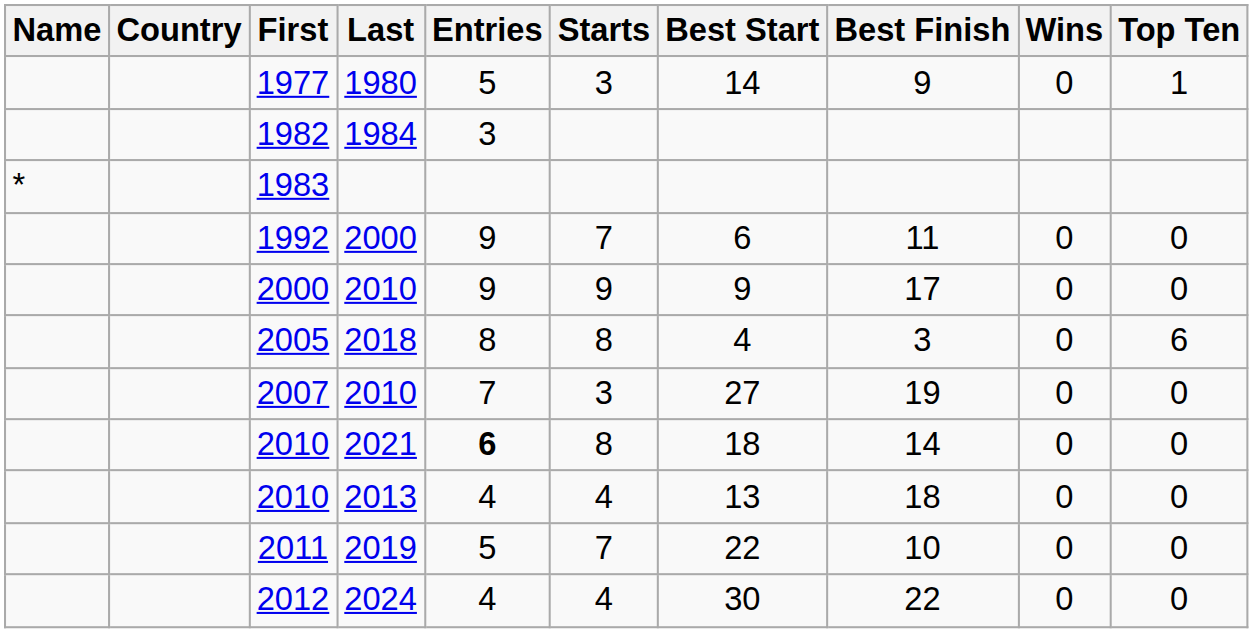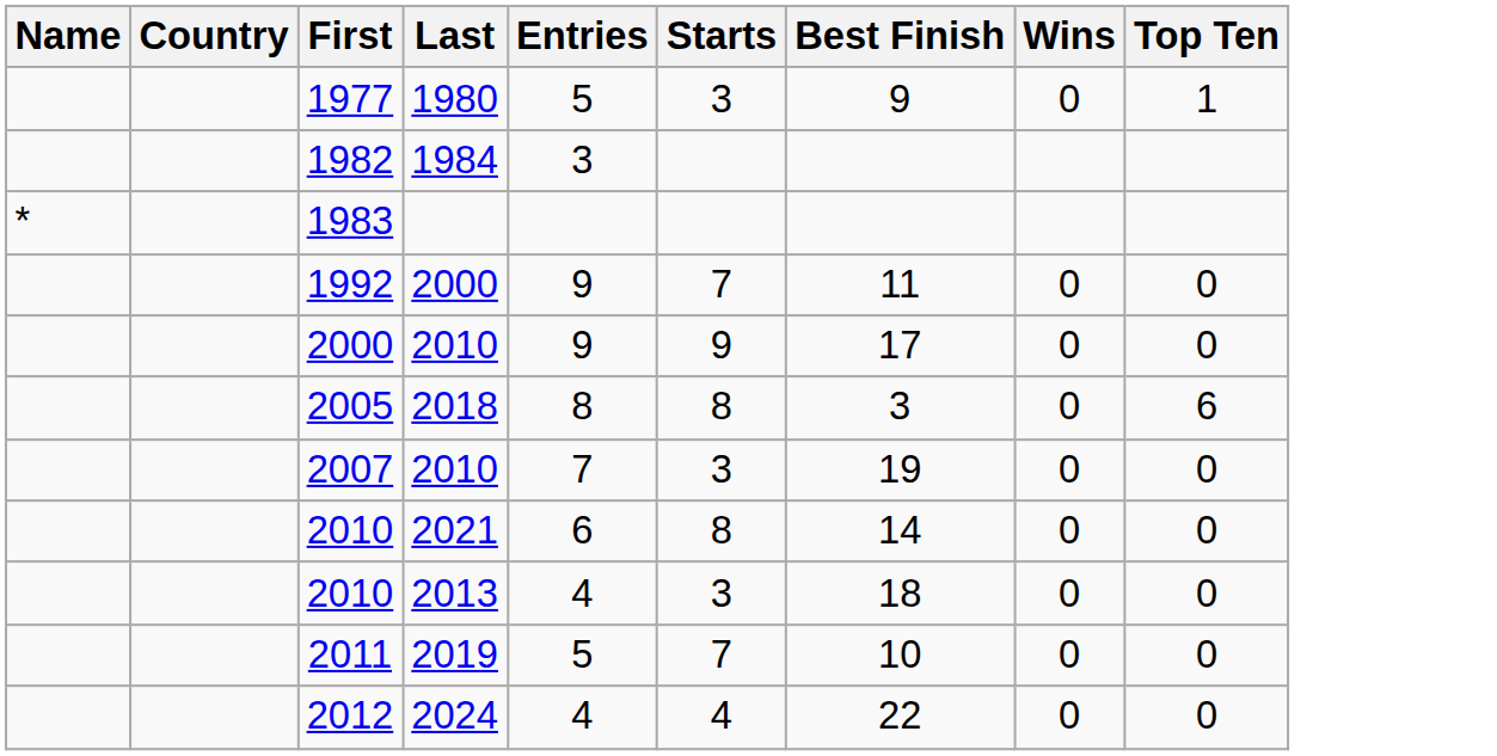 <table class="wikitable sortable" style="text-align:center;">
 <tr>
 <th>Name</th>
 <th>Country</th>
 <th>First</th>
 <th>Last</th>
 <th>Entries</th>
 <th>Starts</th>
-<th data-sort-type="number">Best Start</th>
 <th data-sort-type="number">Best Finish</th>
 <th>Wins</th>
 <th>Top Ten</th>
 </tr>
 <tr>
 <td align="left"></td>
 <td align="left"></td>
 <td><a href='#'>1977</a></td>
 <td><a href='#'>1980</a></td>
 <td>5</td>
 <td>3</td>
-<td>14</td>
 <td>9</td>
 <td>0</td>
 <td>1</td>
 </tr>
 <tr>
 <td align="left"></td>
 <td align="left"></td>
 <td><a href='#'>1982</a></td>
 <td><a href='#'>1984</a></td>
 <td>3</td>
-<td></td>
 <td></td>
 <td></td>
 <td></td>
 <td></td>
 </tr>
 <tr>
 <td align="left">*</td>
 <td align="left"></td>
 <td><a href='#'>1983</a></td>
 <td></td>
 <td></td>
 <td></td>
 <td></td>
 <td></td>
 <td></td>
-<td></td>
 </tr>
 <tr>
 <td align="left"></td>
 <td align="left"></td>
 <td><a href='#'>1992</a></td>
 <td><a href='#'>2000</a></td>
 <td>9</td>
 <td>7</td>
-<td>6</td>
 <td>11</td>
 <td>0</td>
 <td>0</td>
 </tr>
 <tr>
 <td align="left"></td>
 <td align="left"></td>
 <td><a href='#'>2000</a></td>
 <td><a href='#'>2010</a></td>
-<td>9</td>
 <td>9</td>
 <td>9</td>
 <td>17</td>
 <td>0</td>
 <td>0</td>
 </tr>
 <tr>
 <td align="left"></td>
 <td align="left"></td>
 <td><a href='#'>2005</a></td>
 <td><a href='#'>2018</a></td>
 <td>8</td>
 <td>8</td>
-<td>4</td>
 <td>3</td>
 <td>0</td>
 <td>6</td>
 </tr>
 <tr>
 <td align="left"></td>
 <td align="left"></td>
 <td><a href='#'>2007</a></td>
 <td><a href='#'>2010</a></td>
 <td>7</td>
 <td>3</td>
-<td>27</td>
 <td>19</td>
 <td>0</td>
 <td>0</td>
 </tr>
 <tr>
 <td align="left"></td>
 <td align="left"></td>
 <td><a href='#'>2010</a></td>
 <td><a href='#'>2021</a></td>
-<td><strong>6</strong></td>
+<td>6</td>
 <td>8</td>
-<td>18</td>
 <td>14</td>
 <td>0</td>
 <td>0</td>
 </tr>
 <tr>
 <td align="left"></td>
 <td align="left"></td>
 <td><a href='#'>2010</a></td>
 <td><a href='#'>2013</a></td>
 <td>4</td>
-<td>4</td>
-<td>13</td>
+<td>3</td>
 <td>18</td>
 <td>0</td>
 <td>0</td>
 </tr>
 <tr>
 <td align="left"></td>
 <td align="left"></td>
 <td><a href='#'>2011</a></td>
 <td><a href='#'>2019</a></td>
 <td>5</td>
 <td>7</td>
-<td>22</td>
 <td>10</td>
 <td>0</td>
 <td>0</td>
 </tr>
 <tr>
 <td align="left"></td>
 <td align="left"></td>
 <td><a href='#'>2012</a></td>
 <td><a href='#'>2024</a></td>
 <td>4</td>
 <td>4</td>
-<td>30</td>
 <td>22</td>
 <td>0</td>
 <td>0</td>
 </tr>
 </table>
